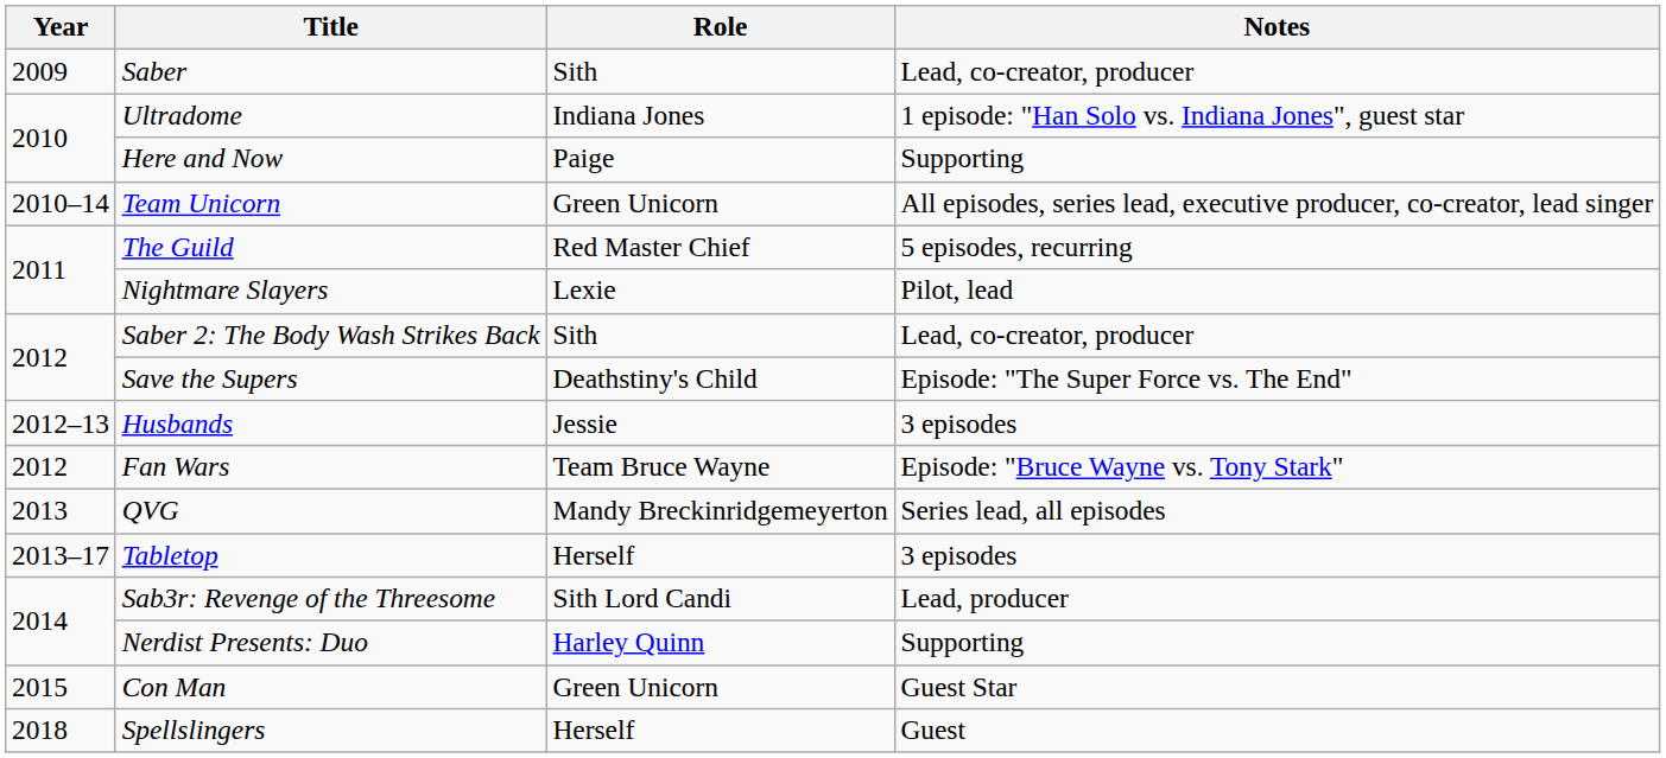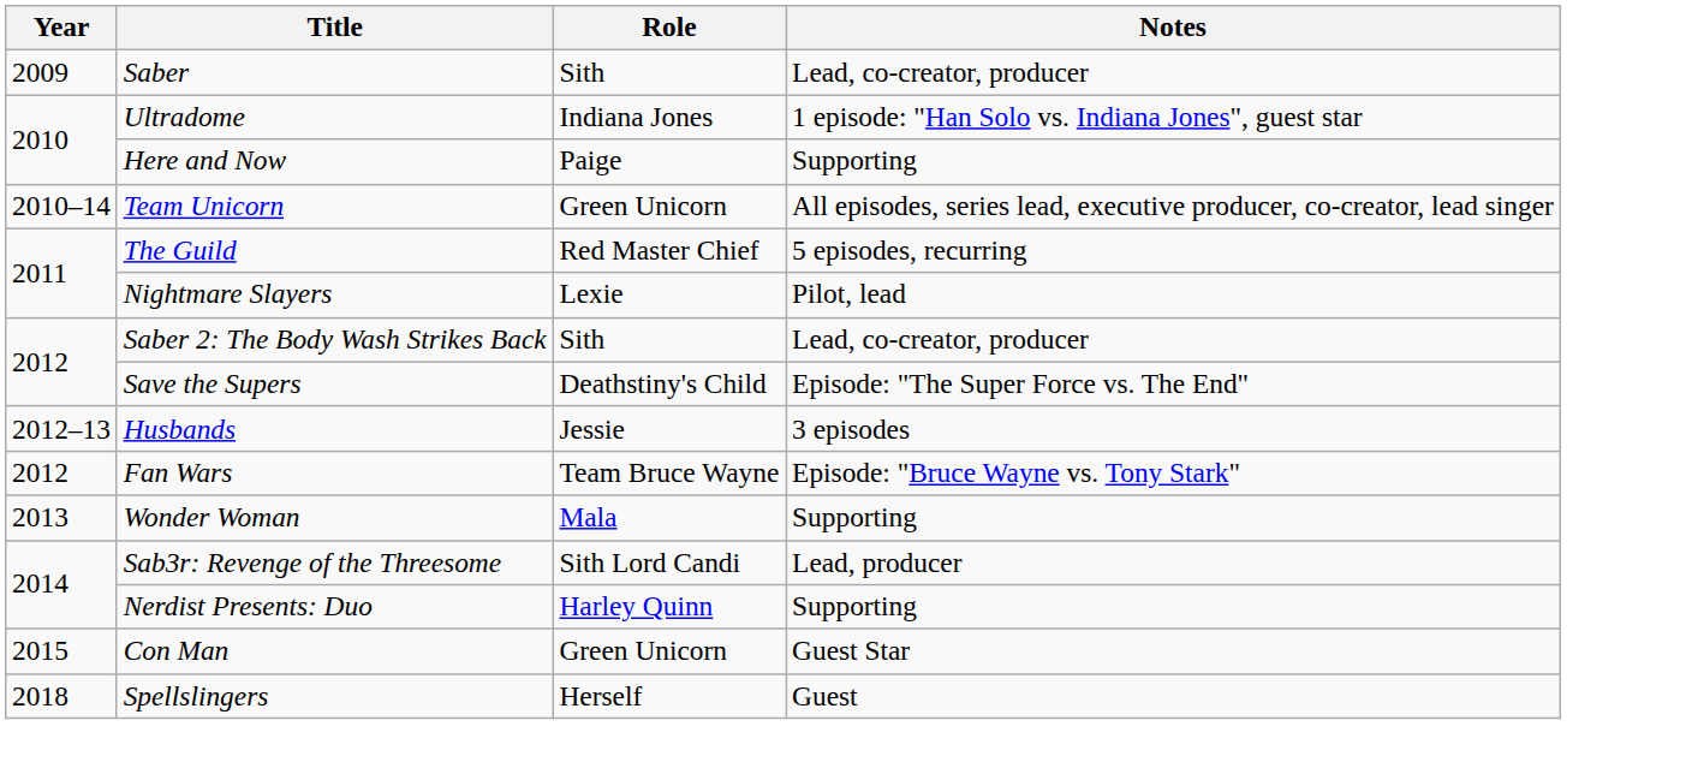 <table class="wikitable sortable">
 <tr>
 <th>Year</th>
 <th>Title</th>
 <th class="unsortable">Role</th>
 <th class="unsortable">Notes</th>
 </tr>
 <tr>
 <td>2009</td>
 <td><em>Saber</em></td>
 <td>Sith</td>
 <td>Lead, co-creator, producer</td>
 </tr>
 <tr>
 <td rowspan=2>2010</td>
 <td><em>Ultradome</em></td>
 <td>Indiana Jones</td>
 <td>1 episode: "<a href='#'>Han Solo</a> vs. <a href='#'>Indiana Jones</a>", guest star</td>
 </tr>
 <tr>
 <td><em>Here and Now</em></td>
 <td>Paige</td>
 <td>Supporting</td>
 </tr>
 <tr>
 <td>2010–14</td>
 <td><em><a href='#'>Team Unicorn</a></em></td>
 <td>Green Unicorn</td>
 <td>All episodes, series lead, executive producer, co-creator, lead singer</td>
 </tr>
 <tr>
 <td rowspan=2>2011</td>
 <td><em><a href='#'>The Guild</a></em></td>
 <td>Red Master Chief</td>
 <td>5 episodes, recurring</td>
 </tr>
 <tr>
 <td><em>Nightmare Slayers</em></td>
 <td>Lexie</td>
 <td>Pilot, lead</td>
 </tr>
 <tr>
 <td rowspan=2>2012</td>
 <td><em>Saber 2: The Body Wash Strikes Back</em></td>
 <td>Sith</td>
 <td>Lead, co-creator, producer</td>
 </tr>
 <tr>
 <td><em>Save the Supers</em></td>
 <td>Deathstiny's Child</td>
 <td>Episode: "The Super Force vs. The End"</td>
 </tr>
 <tr>
 <td>2012–13</td>
 <td><em><a href='#'>Husbands</a> </em></td>
 <td>Jessie</td>
 <td>3 episodes</td>
 </tr>
 <tr>
 <td>2012</td>
 <td><em>Fan Wars</em></td>
 <td>Team Bruce Wayne</td>
 <td>Episode: "<a href='#'>Bruce Wayne</a> vs. <a href='#'>Tony Stark</a>"</td>
 </tr>
 <tr>
 <td>2013</td>
-<td><em>QVG</em></td>
-<td>Mandy Breckinridgemeyerton</td>
-<td>Series lead, all episodes</td>
-</tr>
-<tr>
-<td>2013–17</td>
-<td><em><a href='#'>Tabletop</a></em></td>
-<td>Herself</td>
-<td>3 episodes</td>
+<td><em>Wonder Woman</em></td>
+<td><a href='#'>Mala</a></td>
+<td>Supporting</td>
 </tr>
 <tr>
 <td rowspan=2>2014</td>
 <td><em>Sab3r: Revenge of the Threesome</em></td>
 <td>Sith Lord Candi</td>
 <td>Lead, producer</td>
 </tr>
 <tr>
 <td><em>Nerdist Presents: Duo</em></td>
 <td><a href='#'>Harley Quinn</a></td>
 <td>Supporting</td>
 </tr>
 <tr>
 <td>2015</td>
 <td><em>Con Man</em></td>
 <td>Green Unicorn</td>
 <td>Guest Star</td>
 </tr>
 <tr>
 <td>2018</td>
 <td><em>Spellslingers</em></td>
 <td>Herself</td>
 <td>Guest</td>
 </tr>
 </table>
